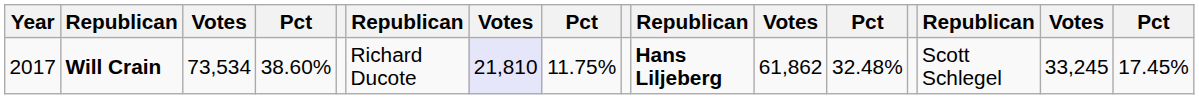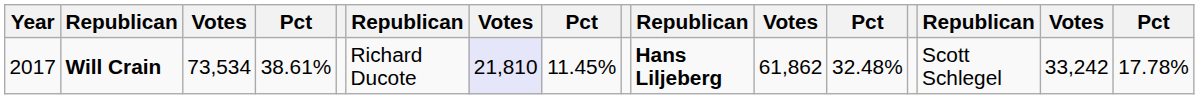 <table class="wikitable" style="font-size:95%">
 <tr>
 <th>Year</th>
 <th>Republican</th>
 <th>Votes</th>
 <th>Pct</th>
 <th></th>
 <th>Republican</th>
 <th>Votes</th>
 <th>Pct</th>
 <th></th>
 <th>Republican</th>
 <th>Votes</th>
 <th>Pct</th>
 <th></th>
 <th>Republican</th>
 <th>Votes</th>
 <th>Pct</th>
 </tr>
 <tr>
 <td>2017</td>
 <td><strong>Will Crain</strong></td>
 <td>73,534</td>
-<td>38.60%</td>
+<td>38.61%</td>
 <td></td>
 <td>Richard Ducote</td>
 <td style="background: lavender;">21,810</td>
-<td>11.75%</td>
+<td>11.45%</td>
 <td></td>
 <td><strong>Hans Liljeberg</strong></td>
 <td>61,862</td>
 <td>32.48%</td>
 <td></td>
 <td>Scott Schlegel</td>
-<td>33,245</td>
-<td>17.45%</td>
+<td>33,242</td>
+<td>17.78%</td>
 </tr>
 </table>
